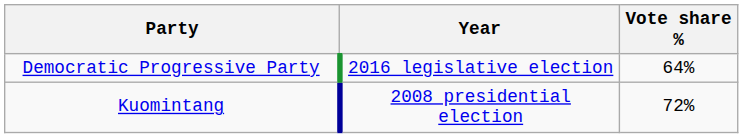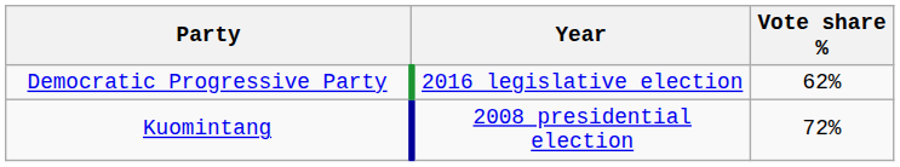 <table class="wikitable" style="text-align:center">
 <tr>
 <th width=240>Party</th>
 <th width=200>Year</th>
 <th width=80>Vote share %</th>
 </tr>
 <tr>
 <td align=center style="border-right:4px solid #1B9431;" align="center"><a href='#'>Democratic Progressive Party</a></td>
 <td><a href='#'>2016 legislative election</a></td>
-<td>64%</td>
+<td>62%</td>
 </tr>
 <tr>
 <td align=center style="border-right:4px solid #000099;" align="center"><a href='#'>Kuomintang</a></td>
 <td><a href='#'>2008 presidential election</a></td>
 <td>72%</td>
 </tr>
 </table>
